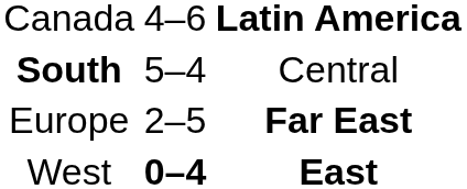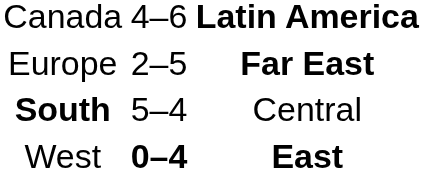 <table>
 <tr>
 <td align=center>Canada</td>
 <td align=center>4–6</td>
 <td align=center><strong>Latin America</strong></td>
 </tr>
 <tr>
+<td align=center>Europe</td>
+<td align=center>2–5</td>
+<td align=center><strong>Far East</strong></td>
+</tr>
+<tr>
 <td align=center><strong>South</strong></td>
 <td align=center>5–4</td>
 <td align=center>Central</td>
-</tr>
-<tr>
-<td align=center>Europe</td>
-<td align=center>2–5</td>
-<td align=center><strong>Far East</strong></td>
 </tr>
 <tr>
 <td align=center>West</td>
 <td align=center><strong>0–4</strong></td>
 <td align=center><strong>East</strong></td>
 </tr>
 </table>
